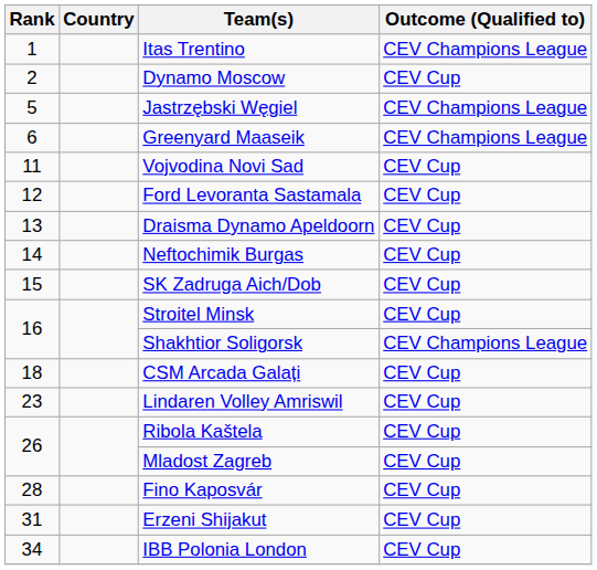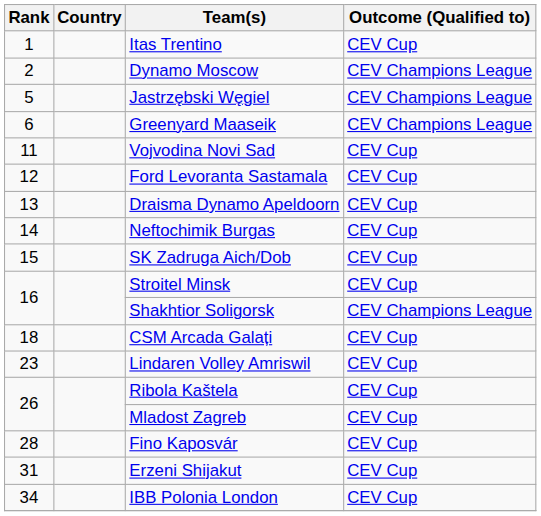 <table class="wikitable" style="text-align:left">
 <tr>
 <th>Rank</th>
 <th>Country</th>
 <th>Team(s)</th>
 <th>Outcome (Qualified to)</th>
 </tr>
 <tr>
 <td align="center">1</td>
 <td></td>
 <td><a href='#'>Itas Trentino</a></td>
-<td><a href='#'>CEV Champions League</a></td>
+<td><a href='#'>CEV Cup</a></td>
 </tr>
 <tr>
 <td align="center">2</td>
 <td></td>
 <td><a href='#'>Dynamo Moscow</a></td>
-<td><a href='#'>CEV Cup</a></td>
+<td><a href='#'>CEV Champions League</a></td>
 </tr>
 <tr>
 <td align="center">5</td>
 <td></td>
 <td><a href='#'>Jastrzębski Węgiel</a></td>
 <td><a href='#'>CEV Champions League</a></td>
 </tr>
 <tr>
 <td align="center">6</td>
 <td></td>
 <td><a href='#'>Greenyard Maaseik</a></td>
 <td><a href='#'>CEV Champions League</a></td>
 </tr>
 <tr>
 <td align="center">11</td>
 <td></td>
 <td><a href='#'>Vojvodina Novi Sad</a></td>
 <td><a href='#'>CEV Cup</a></td>
 </tr>
 <tr>
 <td align="center">12</td>
 <td></td>
 <td><a href='#'>Ford Levoranta Sastamala</a></td>
 <td><a href='#'>CEV Cup</a></td>
 </tr>
 <tr>
 <td align="center">13</td>
 <td></td>
 <td><a href='#'>Draisma Dynamo Apeldoorn</a></td>
 <td><a href='#'>CEV Cup</a></td>
 </tr>
 <tr>
 <td align="center">14</td>
 <td></td>
 <td><a href='#'>Neftochimik Burgas</a></td>
 <td><a href='#'>CEV Cup</a></td>
 </tr>
 <tr>
 <td align="center">15</td>
 <td></td>
 <td><a href='#'>SK Zadruga Aich/Dob</a></td>
 <td><a href='#'>CEV Cup</a></td>
 </tr>
 <tr>
 <td rowspan="2" align="center">16</td>
 <td rowspan="2"></td>
 <td><a href='#'>Stroitel Minsk</a></td>
 <td><a href='#'>CEV Cup</a></td>
 </tr>
 <tr>
 <td><a href='#'>Shakhtior Soligorsk</a></td>
 <td><a href='#'>CEV Champions League</a></td>
 </tr>
 <tr>
 <td align="center">18</td>
 <td></td>
 <td><a href='#'>CSM Arcada Galați</a></td>
 <td><a href='#'>CEV Cup</a></td>
 </tr>
 <tr>
 <td align="center">23</td>
 <td></td>
 <td><a href='#'>Lindaren Volley Amriswil</a></td>
 <td><a href='#'>CEV Cup</a></td>
 </tr>
 <tr>
 <td rowspan="2" align="center">26</td>
 <td rowspan="2"></td>
 <td><a href='#'>Ribola Kaštela</a></td>
 <td><a href='#'>CEV Cup</a></td>
 </tr>
 <tr>
 <td><a href='#'>Mladost Zagreb</a></td>
 <td><a href='#'>CEV Cup</a></td>
 </tr>
 <tr>
 <td align="center">28</td>
 <td></td>
 <td><a href='#'>Fino Kaposvár</a></td>
 <td><a href='#'>CEV Cup</a></td>
 </tr>
 <tr>
 <td align="center">31</td>
 <td></td>
 <td><a href='#'>Erzeni Shijakut</a></td>
 <td><a href='#'>CEV Cup</a></td>
 </tr>
 <tr>
 <td align="center">34</td>
 <td></td>
 <td><a href='#'>IBB Polonia London</a></td>
 <td><a href='#'>CEV Cup</a></td>
 </tr>
 <tr>
 </tr>
 </table>
